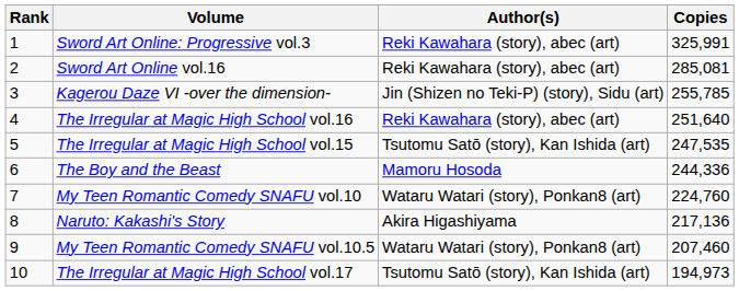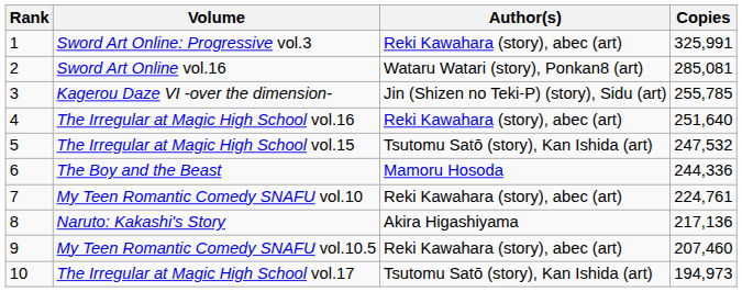 <table class="wikitable sortable" style="margin:auto; margin:auto;">
 <tr>
 <th>Rank</th>
 <th>Volume</th>
 <th>Author(s)</th>
 <th>Copies</th>
 </tr>
 <tr>
 <td>1</td>
 <td><em><a href='#'>Sword Art Online: Progressive</a></em> vol.3</td>
 <td><a href='#'>Reki Kawahara</a> (story), abec (art)</td>
 <td>325,991</td>
 </tr>
 <tr>
 <td>2</td>
 <td><em><a href='#'>Sword Art Online</a></em> vol.16</td>
-<td>Reki Kawahara (story), abec (art)</td>
+<td>Wataru Watari (story), Ponkan8 (art)</td>
 <td>285,081</td>
 </tr>
 <tr>
 <td>3</td>
 <td><em><a href='#'>Kagerou Daze</a> VI -over the dimension-</em></td>
 <td>Jin (Shizen no Teki-P) (story), Sidu (art)</td>
 <td>255,785</td>
 </tr>
 <tr>
 <td>4</td>
 <td><em><a href='#'>The Irregular at Magic High School</a></em> vol.16</td>
 <td><a href='#'>Reki Kawahara</a> (story), abec (art)</td>
 <td>251,640</td>
 </tr>
 <tr>
 <td>5</td>
 <td><em><a href='#'>The Irregular at Magic High School</a></em> vol.15</td>
 <td>Tsutomu Satō (story), Kan Ishida (art)</td>
-<td>247,535</td>
+<td>247,532</td>
 </tr>
 <tr>
 <td>6</td>
 <td><em><a href='#'>The Boy and the Beast</a></em></td>
 <td><a href='#'>Mamoru Hosoda</a></td>
 <td>244,336</td>
 </tr>
 <tr>
 <td>7</td>
 <td><em><a href='#'>My Teen Romantic Comedy SNAFU</a></em> vol.10</td>
-<td>Wataru Watari (story), Ponkan8 (art)</td>
-<td>224,760</td>
+<td>Reki Kawahara (story), abec (art)</td>
+<td>224,761</td>
 </tr>
 <tr>
 <td>8</td>
 <td><em><a href='#'>Naruto: Kakashi's Story</a></em></td>
 <td>Akira Higashiyama</td>
 <td>217,136</td>
 </tr>
 <tr>
 <td>9</td>
 <td><em><a href='#'>My Teen Romantic Comedy SNAFU</a></em> vol.10.5</td>
-<td>Wataru Watari (story), Ponkan8 (art)</td>
+<td>Reki Kawahara (story), abec (art)</td>
 <td>207,460</td>
 </tr>
 <tr>
 <td>10</td>
 <td><em><a href='#'>The Irregular at Magic High School</a></em> vol.17</td>
 <td>Tsutomu Satō (story), Kan Ishida (art)</td>
 <td>194,973</td>
 </tr>
 </table>
